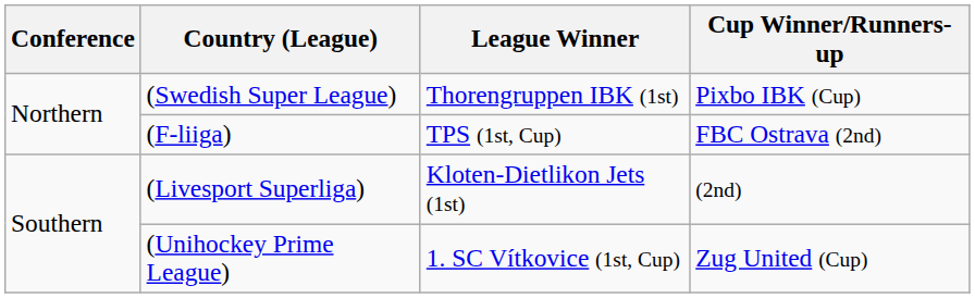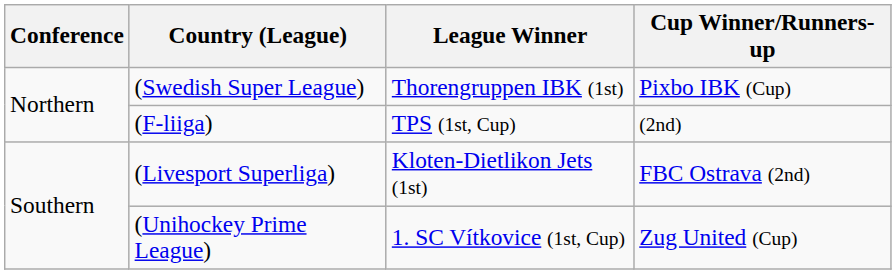 <table class="wikitable">
 <tr>
 <th>Conference</th>
 <th>Country (League)</th>
 <th>League Winner</th>
 <th>Cup Winner/Runners-up</th>
 </tr>
 <tr>
 <td rowspan=2>Northern</td>
 <td> (<a href='#'>Swedish Super League</a>)</td>
 <td><a href='#'>Thorengruppen IBK</a> <small>(1st)</small></td>
 <td><a href='#'>Pixbo IBK</a> <small>(Cup)</small></td>
 </tr>
 <tr>
 <td> (<a href='#'>F-liiga</a>)</td>
 <td><a href='#'>TPS</a> <small>(1st, Cup)</small></td>
-<td><a href='#'>FBC Ostrava</a> <small>(2nd)</small></td>
+<td> <small>(2nd)</small></td>
 </tr>
 <tr>
 <td rowspan=2>Southern</td>
 <td> (<a href='#'>Livesport Superliga</a>)</td>
 <td><a href='#'>Kloten-Dietlikon Jets</a> <small>(1st)</small></td>
-<td> <small>(2nd)</small></td>
+<td><a href='#'>FBC Ostrava</a> <small>(2nd)</small></td>
 </tr>
 <tr>
 <td> (<a href='#'>Unihockey Prime League</a>)</td>
 <td><a href='#'>1. SC Vítkovice</a> <small>(1st, Cup)</small></td>
 <td><a href='#'>Zug United</a> <small>(Cup)</small></td>
 </tr>
 </table>
